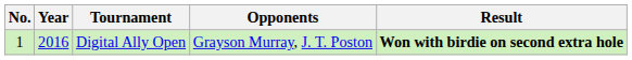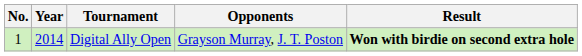 <table class="wikitable" style="font-size:95%;">
 <tr>
 <th>No.</th>
 <th>Year</th>
 <th>Tournament</th>
 <th>Opponents</th>
 <th>Result</th>
 </tr>
 <tr style="background:#D0F0C0;">
 <td align=center>1</td>
-<td><a href='#'>2016</a></td>
+<td><a href='#'>2014</a></td>
 <td><a href='#'>Digital Ally Open</a></td>
 <td> <a href='#'>Grayson Murray</a>,  <a href='#'>J. T. Poston</a></td>
 <td><strong>Won with birdie on second extra hole</strong></td>
 </tr>
 </table>
